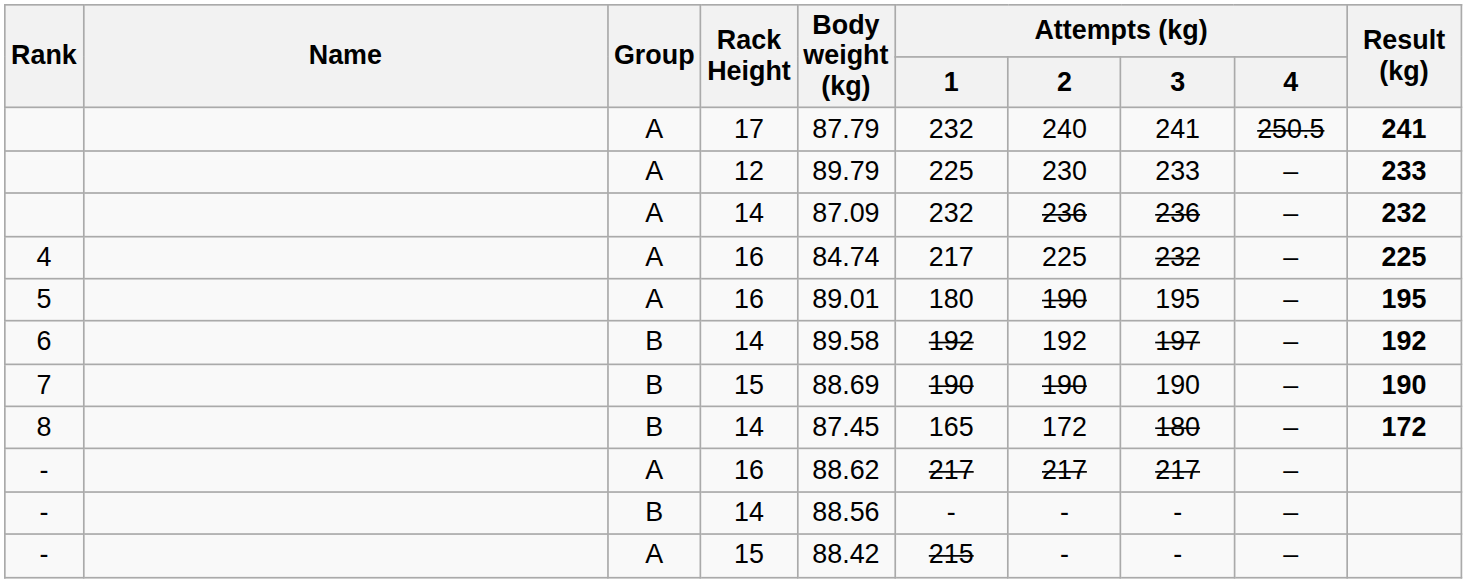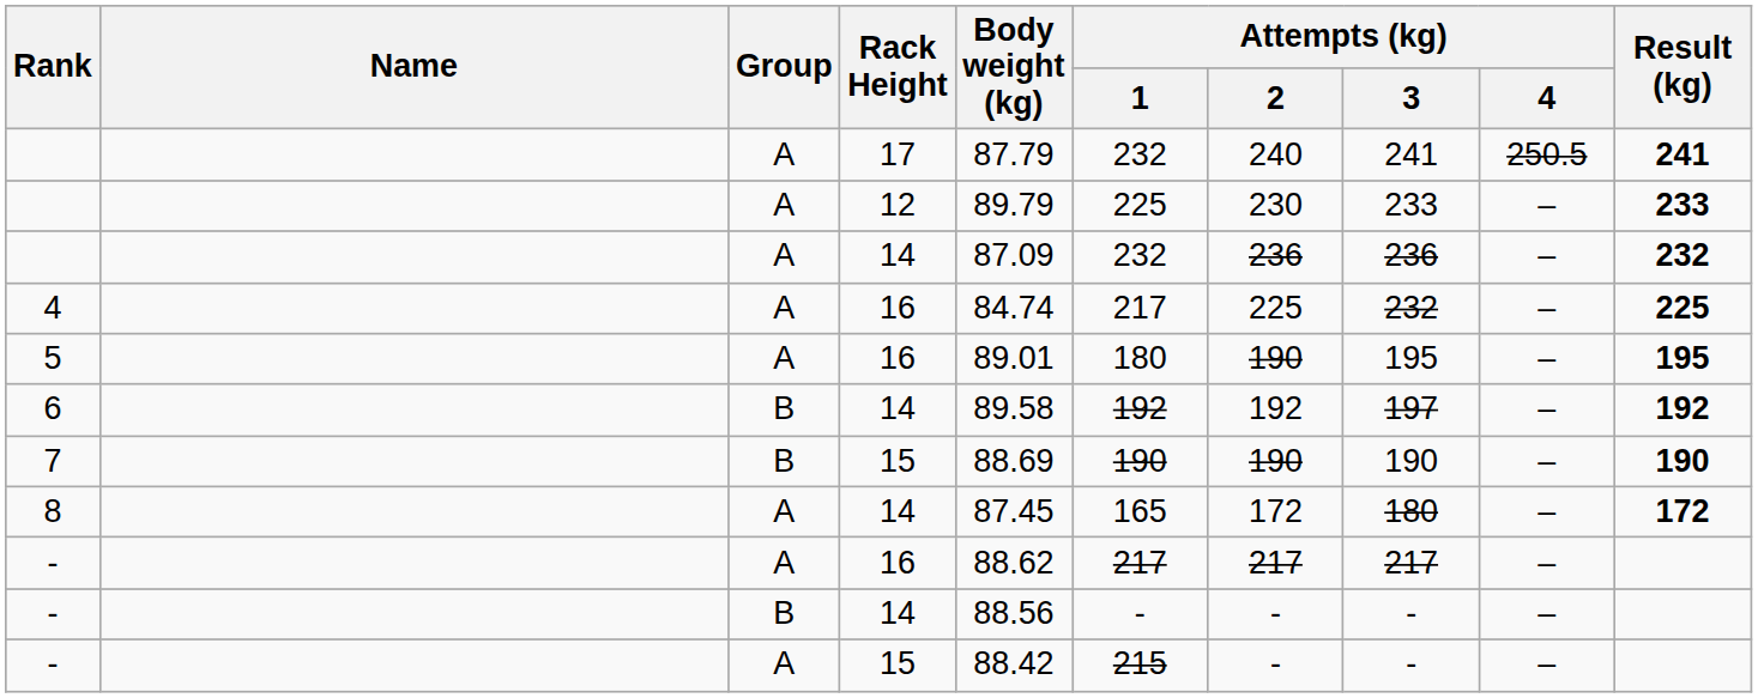 <table class="wikitable" style="text-align:center;">
 <tr>
 <th rowspan=2>Rank</th>
 <th rowspan=2 width=305>Name</th>
 <th rowspan=2 width=20>Group</th>
 <th rowspan=2 width=50>Rack Height</th>
 <th rowspan=2 width=50>Body weight (kg)</th>
 <th colspan=4>Attempts (kg)</th>
 <th rowspan=2 width=60>Result (kg)</th>
 </tr>
 <tr>
 <th width=60>1</th>
 <th width=60>2</th>
 <th width=60>3</th>
 <th width=60>4</th>
 </tr>
 <tr>
 <td></td>
 <td align=left></td>
 <td>A</td>
 <td>17</td>
 <td>87.79</td>
 <td>232</td>
 <td>240</td>
 <td>241</td>
 <td><s>250.5</s></td>
 <td><strong>241</strong></td>
 </tr>
 <tr>
 <td></td>
 <td align=left></td>
 <td>A</td>
 <td>12</td>
 <td>89.79</td>
 <td>225</td>
 <td>230</td>
 <td>233</td>
 <td>–</td>
 <td><strong>233</strong></td>
 </tr>
 <tr>
 <td></td>
 <td align=left></td>
 <td>A</td>
 <td>14</td>
 <td>87.09</td>
 <td>232</td>
 <td><s>236</s></td>
 <td><s>236</s></td>
 <td>–</td>
 <td><strong>232</strong></td>
 </tr>
 <tr>
 <td>4</td>
 <td align=left></td>
 <td>A</td>
 <td>16</td>
 <td>84.74</td>
 <td>217</td>
 <td>225</td>
 <td><s>232</s></td>
 <td>–</td>
 <td><strong>225</strong></td>
 </tr>
 <tr>
 <td>5</td>
 <td align=left></td>
 <td>A</td>
 <td>16</td>
 <td>89.01</td>
 <td>180</td>
 <td><s>190</s></td>
 <td>195</td>
 <td>–</td>
 <td><strong>195</strong></td>
 </tr>
 <tr>
 <td>6</td>
 <td align=left></td>
 <td>B</td>
 <td>14</td>
 <td>89.58</td>
 <td><s>192</s></td>
 <td>192</td>
 <td><s>197</s></td>
 <td>–</td>
 <td><strong>192</strong></td>
 </tr>
 <tr>
 <td>7</td>
 <td align=left></td>
 <td>B</td>
 <td>15</td>
 <td>88.69</td>
 <td><s>190</s></td>
 <td><s>190</s></td>
 <td>190</td>
 <td>–</td>
 <td><strong>190</strong></td>
 </tr>
 <tr>
 <td>8</td>
 <td align=left></td>
-<td>B</td>
+<td>A</td>
 <td>14</td>
 <td>87.45</td>
 <td>165</td>
 <td>172</td>
 <td><s>180</s></td>
 <td>–</td>
 <td><strong>172</strong></td>
 </tr>
 <tr>
 <td>-</td>
 <td align=left></td>
 <td>A</td>
 <td>16</td>
 <td>88.62</td>
 <td><s>217</s></td>
 <td><s>217</s></td>
 <td><s>217</s></td>
 <td>–</td>
 <td></td>
 </tr>
 <tr>
 <td>-</td>
 <td align=left></td>
 <td>B</td>
 <td>14</td>
 <td>88.56</td>
 <td>-</td>
 <td>-</td>
 <td>-</td>
 <td>–</td>
 <td></td>
 </tr>
 <tr>
 <td>-</td>
 <td align=left></td>
 <td>A</td>
 <td>15</td>
 <td>88.42</td>
 <td><s>215</s></td>
 <td>-</td>
 <td>-</td>
 <td>–</td>
 <td></td>
 </tr>
 </table>
